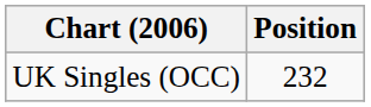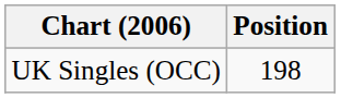 <table class="wikitable">
 <tr>
 <th>Chart (2006)</th>
 <th>Position</th>
 </tr>
 <tr>
 <td>UK Singles (OCC)</td>
-<td align="center">232</td>
+<td align="center">198</td>
 </tr>
 </table>
